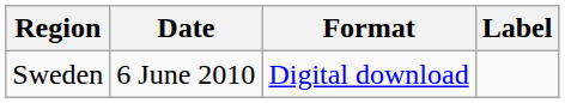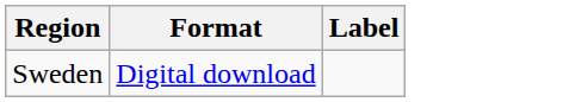 <table class="wikitable">
 <tr>
 <th>Region</th>
-<th>Date</th>
 <th>Format</th>
 <th>Label</th>
 </tr>
 <tr>
 <td>Sweden</td>
-<td>6 June 2010</td>
 <td><a href='#'>Digital download</a></td>
 <td></td>
 </tr>
 </table>
